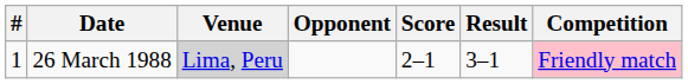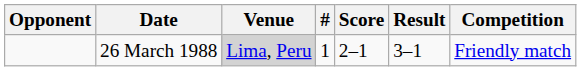 <table class="wikitable">
 <tr>
-<th>#</th>
+<th>Opponent</th>
 <th>Date</th>
 <th>Venue</th>
-<th>Opponent</th>
+<th>#</th>
 <th>Score</th>
 <th>Result</th>
 <th>Competition</th>
 </tr>
 <tr>
-<td>1</td>
+<td></td>
 <td>26 March 1988</td>
 <td style="background: lightgrey;"><a href='#'>Lima</a>, <a href='#'>Peru</a></td>
-<td></td>
+<td>1</td>
 <td>2–1</td>
 <td>3–1</td>
-<td style="background: pink;"><a href='#'>Friendly match</a></td>
+<td><a href='#'>Friendly match</a></td>
 </tr>
 </table>
